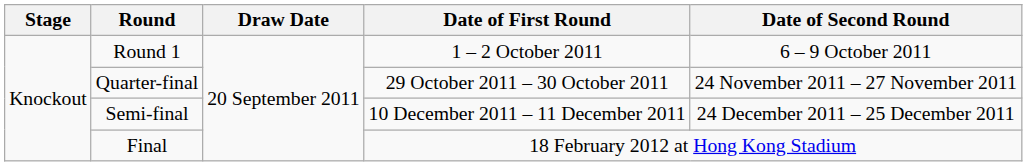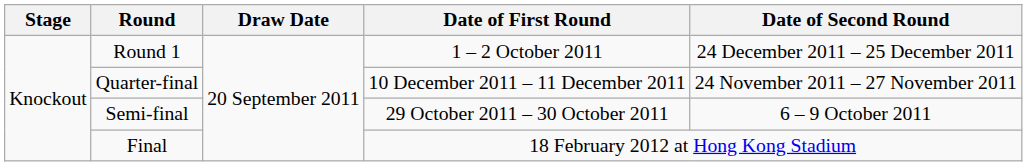 <table class="wikitable" border="1">
 <tr>
 <th>Stage</th>
 <th>Round</th>
 <th>Draw Date</th>
 <th>Date of First Round</th>
 <th>Date of Second Round</th>
 </tr>
 <tr align="center">
 <td rowspan=4>Knockout</td>
 <td>Round 1</td>
 <td rowspan=4>20 September 2011</td>
 <td>1 – 2 October 2011</td>
-<td>6 – 9 October 2011</td>
+<td>24 December 2011 – 25 December 2011</td>
 </tr>
 <tr align="center">
 <td>Quarter-final</td>
-<td>29 October 2011 – 30 October 2011</td>
+<td>10 December 2011 – 11 December 2011</td>
 <td>24 November 2011 – 27 November 2011</td>
 </tr>
 <tr align="center">
 <td>Semi-final</td>
-<td>10 December 2011 – 11 December 2011</td>
-<td>24 December 2011 – 25 December 2011</td>
+<td>29 October 2011 – 30 October 2011</td>
+<td>6 – 9 October 2011</td>
 </tr>
 <tr align="center">
 <td>Final</td>
 <td colspan="2">18 February 2012 at <a href='#'>Hong Kong Stadium</a></td>
 </tr>
 </table>
